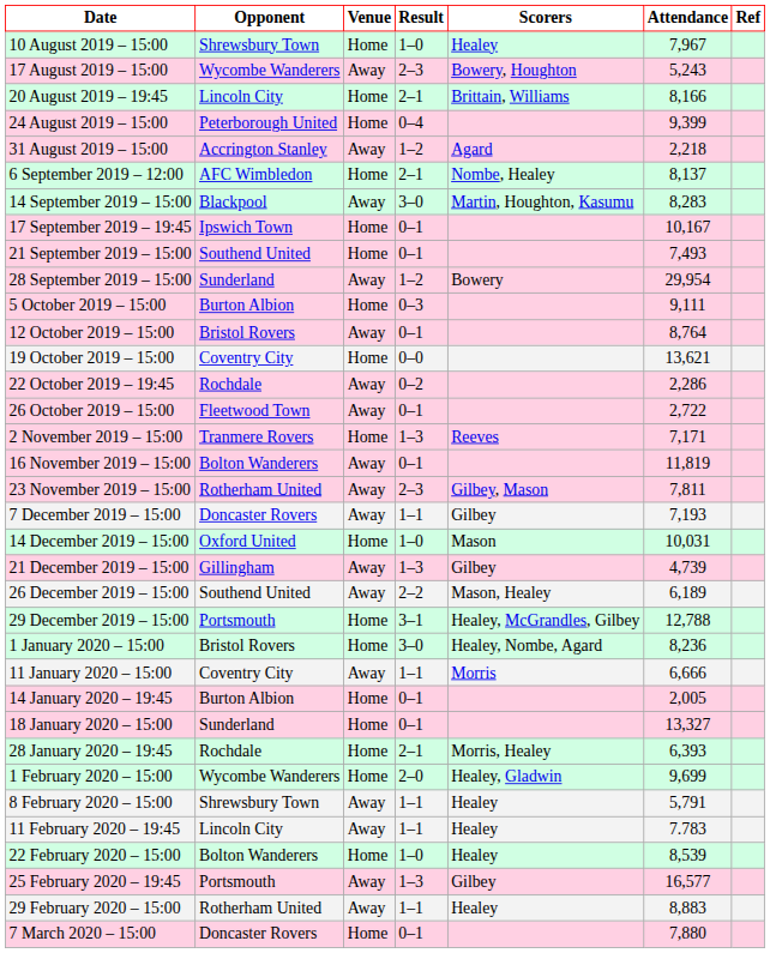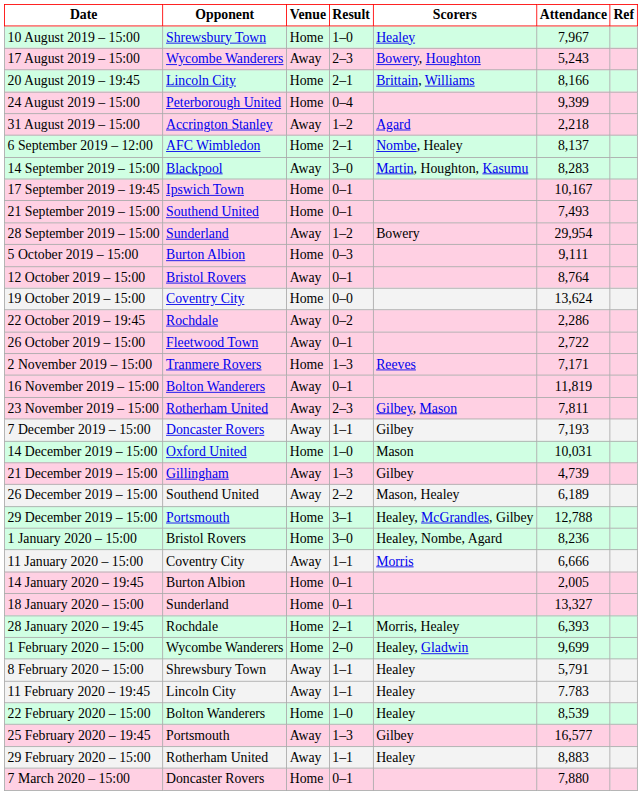 <table class="wikitable">
 <tr>
 <th style="background:#FFFFFF; color:black; border:1px solid red;">Date</th>
 <th style="background:#FFFFFF; color:black; border:1px solid red;">Opponent</th>
 <th style="background:#FFFFFF; color:black; border:1px solid red;">Venue</th>
 <th style="background:#FFFFFF; color:black; border:1px solid red;">Result</th>
 <th style="background:#FFFFFF; color:black; border:1px solid red;">Scorers</th>
 <th style="background:#FFFFFF; color:black; border:1px solid red;">Attendance</th>
 <th style="background:#FFFFFF; color:black; border:1px solid red;">Ref</th>
 </tr>
 <tr bgcolor = "#d0ffe3">
 <td>10 August 2019 – 15:00</td>
 <td><a href='#'>Shrewsbury Town</a></td>
 <td>Home</td>
 <td>1–0</td>
 <td><a href='#'>Healey</a></td>
 <td align="center">7,967</td>
 <td></td>
 </tr>
 <tr bgcolor = "#ffd0e3">
 <td>17 August 2019 – 15:00</td>
 <td><a href='#'>Wycombe Wanderers</a></td>
 <td>Away</td>
 <td>2–3</td>
 <td><a href='#'>Bowery</a>, <a href='#'>Houghton</a></td>
 <td align="center">5,243</td>
 <td></td>
 </tr>
 <tr bgcolor = "#d0ffe3">
 <td>20 August 2019 – 19:45</td>
 <td><a href='#'>Lincoln City</a></td>
 <td>Home</td>
 <td>2–1</td>
 <td><a href='#'>Brittain</a>, <a href='#'>Williams</a></td>
 <td align="center">8,166</td>
 <td></td>
 </tr>
 <tr bgcolor = "#ffd0e3">
 <td>24 August 2019 – 15:00</td>
 <td><a href='#'>Peterborough United</a></td>
 <td>Home</td>
 <td>0–4</td>
 <td> </td>
 <td align="center">9,399</td>
 <td></td>
 </tr>
 <tr bgcolor = "#ffd0e3">
 <td>31 August 2019 – 15:00</td>
 <td><a href='#'>Accrington Stanley</a></td>
 <td>Away</td>
 <td>1–2</td>
 <td><a href='#'>Agard</a></td>
 <td align="center">2,218</td>
 <td></td>
 </tr>
 <tr bgcolor = "#d0ffe3">
 <td>6 September 2019 – 12:00</td>
 <td><a href='#'>AFC Wimbledon</a></td>
 <td>Home</td>
 <td>2–1</td>
 <td><a href='#'>Nombe</a>, Healey</td>
 <td align="center">8,137</td>
 <td></td>
 </tr>
 <tr bgcolor = "#d0ffe3">
 <td>14 September 2019 – 15:00</td>
 <td><a href='#'>Blackpool</a></td>
 <td>Away</td>
 <td>3–0</td>
 <td><a href='#'>Martin</a>, Houghton, <a href='#'>Kasumu</a></td>
 <td align="center">8,283</td>
 <td></td>
 </tr>
 <tr bgcolor = "#ffd0e3">
 <td>17 September 2019 – 19:45</td>
 <td><a href='#'>Ipswich Town</a></td>
 <td>Home</td>
 <td>0–1</td>
 <td> </td>
 <td align="center">10,167</td>
 <td></td>
 </tr>
 <tr bgcolor = "#ffd0e3">
 <td>21 September 2019 – 15:00</td>
 <td><a href='#'>Southend United</a></td>
 <td>Home</td>
 <td>0–1</td>
 <td> </td>
 <td align="center">7,493</td>
 <td></td>
 </tr>
 <tr bgcolor = "#ffd0e3">
 <td>28 September 2019 – 15:00</td>
 <td><a href='#'>Sunderland</a></td>
 <td>Away</td>
 <td>1–2</td>
 <td>Bowery</td>
 <td align="center">29,954</td>
 <td></td>
 </tr>
 <tr bgcolor = "#ffd0e3">
 <td>5 October 2019 – 15:00</td>
 <td><a href='#'>Burton Albion</a></td>
 <td>Home</td>
 <td>0–3</td>
 <td> </td>
 <td align="center">9,111</td>
 <td></td>
 </tr>
 <tr bgcolor = "#ffd0e3">
 <td>12 October 2019 – 15:00</td>
 <td><a href='#'>Bristol Rovers</a></td>
 <td>Away</td>
 <td>0–1</td>
 <td> </td>
 <td align="center">8,764</td>
 <td></td>
 </tr>
 <tr bgcolor = "#f3f3f3">
 <td>19 October 2019 – 15:00</td>
 <td><a href='#'>Coventry City</a></td>
 <td>Home</td>
 <td>0–0</td>
 <td> </td>
-<td align="center">13,621</td>
+<td align="center">13,624</td>
 <td></td>
 </tr>
 <tr bgcolor = "#ffd0e3">
 <td>22 October 2019 – 19:45</td>
 <td><a href='#'>Rochdale</a></td>
 <td>Away</td>
 <td>0–2</td>
 <td> </td>
 <td align="center">2,286</td>
 <td></td>
 </tr>
 <tr bgcolor = "#ffd0e3">
 <td>26 October 2019 – 15:00</td>
 <td><a href='#'>Fleetwood Town</a></td>
 <td>Away</td>
 <td>0–1</td>
 <td> </td>
 <td align="center">2,722</td>
 <td></td>
 </tr>
 <tr bgcolor = "#ffd0e3">
 <td>2 November 2019 – 15:00</td>
 <td><a href='#'>Tranmere Rovers</a></td>
 <td>Home</td>
 <td>1–3</td>
 <td><a href='#'>Reeves</a></td>
 <td align="center">7,171</td>
 <td></td>
 </tr>
 <tr bgcolor = "#ffd0e3">
 <td>16 November 2019 – 15:00</td>
 <td><a href='#'>Bolton Wanderers</a></td>
 <td>Away</td>
 <td>0–1</td>
 <td> </td>
 <td align="center">11,819</td>
 <td></td>
 </tr>
 <tr bgcolor = "#ffd0e3">
 <td>23 November 2019 – 15:00</td>
 <td><a href='#'>Rotherham United</a></td>
 <td>Away</td>
 <td>2–3</td>
 <td><a href='#'>Gilbey</a>, <a href='#'>Mason</a></td>
 <td align="center">7,811</td>
 <td></td>
 </tr>
 <tr bgcolor = "#f3f3f3">
 <td>7 December 2019 – 15:00</td>
 <td><a href='#'>Doncaster Rovers</a></td>
 <td>Away</td>
 <td>1–1</td>
 <td>Gilbey</td>
 <td align="center">7,193</td>
 <td></td>
 </tr>
 <tr bgcolor = "#d0ffe3">
 <td>14 December 2019 – 15:00</td>
 <td><a href='#'>Oxford United</a></td>
 <td>Home</td>
 <td>1–0</td>
 <td>Mason</td>
 <td align="center">10,031</td>
 <td></td>
 </tr>
 <tr bgcolor = "#ffd0e3">
 <td>21 December 2019 – 15:00</td>
 <td><a href='#'>Gillingham</a></td>
 <td>Away</td>
 <td>1–3</td>
 <td>Gilbey</td>
 <td align="center">4,739</td>
 <td></td>
 </tr>
 <tr bgcolor = "#f3f3f3">
 <td>26 December 2019 – 15:00</td>
 <td>Southend United</td>
 <td>Away</td>
 <td>2–2</td>
 <td>Mason, Healey</td>
 <td align="center">6,189</td>
 <td></td>
 </tr>
 <tr bgcolor = "#d0ffe3">
 <td>29 December 2019 – 15:00</td>
 <td><a href='#'>Portsmouth</a></td>
 <td>Home</td>
 <td>3–1</td>
 <td>Healey, <a href='#'>McGrandles</a>, Gilbey</td>
 <td align="center">12,788</td>
 <td></td>
 </tr>
 <tr bgcolor = "#d0ffe3">
 <td>1 January 2020 – 15:00</td>
 <td>Bristol Rovers</td>
 <td>Home</td>
 <td>3–0</td>
 <td>Healey, Nombe, Agard</td>
 <td align="center">8,236</td>
 <td></td>
 </tr>
 <tr bgcolor = "#f3f3f3">
 <td>11 January 2020 – 15:00</td>
 <td>Coventry City</td>
 <td>Away</td>
 <td>1–1</td>
 <td><a href='#'>Morris</a></td>
 <td align="center">6,666</td>
 <td></td>
 </tr>
 <tr bgcolor = "#ffd0e3">
 <td>14 January 2020 – 19:45</td>
 <td>Burton Albion</td>
 <td>Home</td>
 <td>0–1</td>
 <td></td>
 <td align="center">2,005</td>
 <td></td>
 </tr>
 <tr bgcolor = "#ffd0e3">
 <td>18 January 2020 – 15:00</td>
 <td>Sunderland</td>
 <td>Home</td>
 <td>0–1</td>
 <td></td>
 <td align="center">13,327</td>
 <td></td>
 </tr>
 <tr bgcolor = "#d0ffe3">
 <td>28 January 2020 – 19:45</td>
 <td>Rochdale</td>
 <td>Home</td>
 <td>2–1</td>
 <td>Morris, Healey</td>
 <td align="center">6,393</td>
 <td></td>
 </tr>
 <tr bgcolor = "#d0ffe3">
 <td>1 February 2020 – 15:00</td>
 <td>Wycombe Wanderers</td>
 <td>Home</td>
 <td>2–0</td>
 <td>Healey, <a href='#'>Gladwin</a></td>
 <td align="center">9,699</td>
 <td></td>
 </tr>
 <tr bgcolor = "#f3f3f3">
 <td>8 February 2020 – 15:00</td>
 <td>Shrewsbury Town</td>
 <td>Away</td>
 <td>1–1</td>
 <td>Healey</td>
 <td align="center">5,791</td>
 <td></td>
 </tr>
 <tr bgcolor = "#f3f3f3">
 <td>11 February 2020 – 19:45</td>
 <td>Lincoln City</td>
 <td>Away</td>
 <td>1–1</td>
 <td>Healey</td>
 <td align="center">7.783</td>
 <td></td>
 </tr>
 <tr bgcolor = "#d0ffe3">
 <td>22 February 2020 – 15:00</td>
 <td>Bolton Wanderers</td>
 <td>Home</td>
 <td>1–0</td>
 <td>Healey</td>
 <td align="center">8,539</td>
 <td></td>
 </tr>
 <tr bgcolor = "#ffd0e3">
 <td>25 February 2020 – 19:45</td>
 <td>Portsmouth</td>
 <td>Away</td>
 <td>1–3</td>
 <td>Gilbey</td>
 <td align="center">16,577</td>
 <td></td>
 </tr>
 <tr bgcolor = "#f3f3f3">
 <td>29 February 2020 – 15:00</td>
 <td>Rotherham United</td>
 <td>Away</td>
 <td>1–1</td>
 <td>Healey</td>
 <td align="center">8,883</td>
 <td></td>
 </tr>
 <tr bgcolor = "#ffd0e3">
 <td>7 March 2020 – 15:00</td>
 <td>Doncaster Rovers</td>
 <td>Home</td>
 <td>0–1</td>
 <td></td>
 <td align="center">7,880</td>
 <td></td>
 </tr>
 </table>
